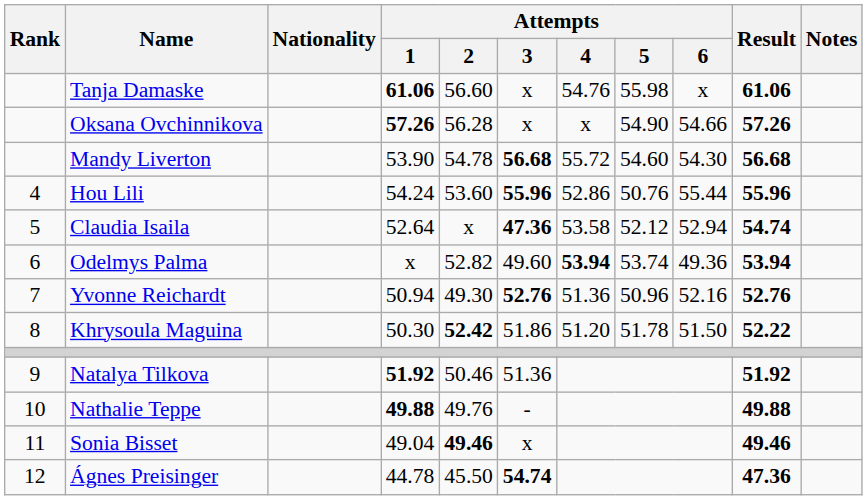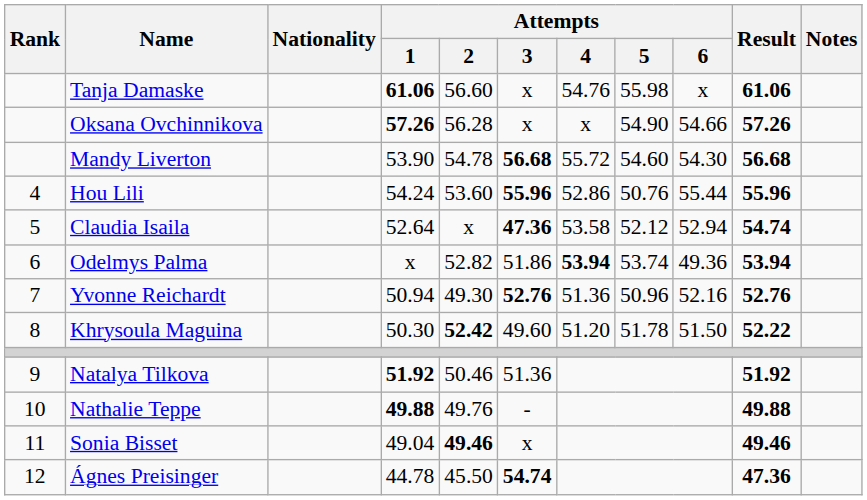 <table class="wikitable sortable" style="text-align:center">
 <tr>
 <th rowspan=2>Rank</th>
 <th rowspan=2>Name</th>
 <th rowspan=2>Nationality</th>
 <th colspan=6>Attempts</th>
 <th rowspan=2>Result</th>
 <th rowspan=2>Notes</th>
 </tr>
 <tr>
 <th>1</th>
 <th>2</th>
 <th>3</th>
 <th>4</th>
 <th>5</th>
 <th>6</th>
 </tr>
 <tr>
 <td></td>
 <td align=left><a href='#'>Tanja Damaske</a></td>
 <td align=left></td>
 <td><strong>61.06</strong></td>
 <td>56.60</td>
 <td>x</td>
 <td>54.76</td>
 <td>55.98</td>
 <td>x</td>
 <td><strong>61.06</strong></td>
 <td></td>
 </tr>
 <tr>
 <td></td>
 <td align=left><a href='#'>Oksana Ovchinnikova</a></td>
 <td align=left></td>
 <td><strong>57.26</strong></td>
 <td>56.28</td>
 <td>x</td>
 <td>x</td>
 <td>54.90</td>
 <td>54.66</td>
 <td><strong>57.26</strong></td>
 <td></td>
 </tr>
 <tr>
 <td></td>
 <td align=left><a href='#'>Mandy Liverton</a></td>
 <td align=left></td>
 <td>53.90</td>
 <td>54.78</td>
 <td><strong>56.68</strong></td>
 <td>55.72</td>
 <td>54.60</td>
 <td>54.30</td>
 <td><strong>56.68</strong></td>
 <td></td>
 </tr>
 <tr>
 <td>4</td>
 <td align=left><a href='#'>Hou Lili</a></td>
 <td align=left></td>
 <td>54.24</td>
 <td>53.60</td>
 <td><strong>55.96</strong></td>
 <td>52.86</td>
 <td>50.76</td>
 <td>55.44</td>
 <td><strong>55.96</strong></td>
 <td></td>
 </tr>
 <tr>
 <td>5</td>
 <td align=left><a href='#'>Claudia Isaila</a></td>
 <td align=left></td>
 <td>52.64</td>
 <td>x</td>
 <td><strong>47.36</strong></td>
 <td>53.58</td>
 <td>52.12</td>
 <td>52.94</td>
 <td><strong>54.74</strong></td>
 <td></td>
 </tr>
 <tr>
 <td>6</td>
 <td align=left><a href='#'>Odelmys Palma</a></td>
 <td align=left></td>
 <td>x</td>
 <td>52.82</td>
-<td>49.60</td>
+<td>51.86</td>
 <td><strong>53.94</strong></td>
 <td>53.74</td>
 <td>49.36</td>
 <td><strong>53.94</strong></td>
 <td></td>
 </tr>
 <tr>
 <td>7</td>
 <td align=left><a href='#'>Yvonne Reichardt</a></td>
 <td align=left></td>
 <td>50.94</td>
 <td>49.30</td>
 <td><strong>52.76</strong></td>
 <td>51.36</td>
 <td>50.96</td>
 <td>52.16</td>
 <td><strong>52.76</strong></td>
 <td></td>
 </tr>
 <tr>
 <td>8</td>
 <td align=left><a href='#'>Khrysoula Maguina</a></td>
 <td align=left></td>
 <td>50.30</td>
 <td><strong>52.42</strong></td>
-<td>51.86</td>
+<td>49.60</td>
 <td>51.20</td>
 <td>51.78</td>
 <td>51.50</td>
 <td><strong>52.22</strong></td>
 <td></td>
 </tr>
 <tr>
 <td colspan=11 bgcolor=lightgray></td>
 </tr>
 <tr>
 <td>9</td>
 <td align=left><a href='#'>Natalya Tilkova</a></td>
 <td align=left></td>
 <td><strong>51.92</strong></td>
 <td>50.46</td>
 <td>51.36</td>
 <td colspan=3></td>
 <td><strong>51.92</strong></td>
 <td></td>
 </tr>
 <tr>
 <td>10</td>
 <td align=left><a href='#'>Nathalie Teppe</a></td>
 <td align=left></td>
 <td><strong>49.88</strong></td>
 <td>49.76</td>
 <td>-</td>
 <td colspan=3></td>
 <td><strong>49.88</strong></td>
 <td></td>
 </tr>
 <tr>
 <td>11</td>
 <td align=left><a href='#'>Sonia Bisset</a></td>
 <td align=left></td>
 <td>49.04</td>
 <td><strong>49.46</strong></td>
 <td>x</td>
 <td colspan=3></td>
 <td><strong>49.46</strong></td>
 <td></td>
 </tr>
 <tr>
 <td>12</td>
 <td align=left><a href='#'>Ágnes Preisinger</a></td>
 <td align=left></td>
 <td>44.78</td>
 <td>45.50</td>
 <td><strong>54.74</strong></td>
 <td colspan=3></td>
 <td><strong>47.36</strong></td>
 <td></td>
 </tr>
 </table>
